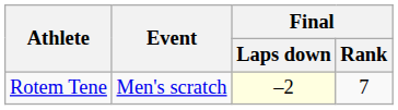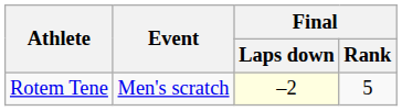 <table class="wikitable" style="font-size:90%; text-align:center;">
 <tr>
 <th rowspan=2>Athlete</th>
 <th rowspan=2>Event</th>
 <th colspan=2>Final</th>
 </tr>
 <tr>
 <th>Laps down</th>
 <th>Rank</th>
 </tr>
 <tr>
 <td align=left><a href='#'>Rotem Tene</a></td>
 <td align=left><a href='#'>Men's scratch</a></td>
 <td style="background: lightyellow;">–2</td>
-<td>7</td>
+<td>5</td>
 </tr>
 </table>
